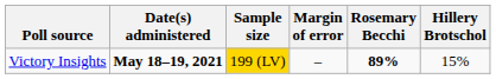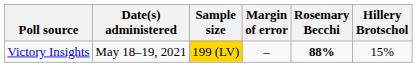 <table class="wikitable" style="font-size:90%;text-align:center;">
 <tr valign=bottom>
 <th>Poll source</th>
 <th>Date(s)<br>administered</th>
 <th>Sample<br>size</th>
 <th>Margin<br>of error</th>
 <th style="width:60px;">Rosemary<br>Becchi</th>
 <th style="width:60px;">Hillery<br>Brotschol</th>
 </tr>
 <tr>
 <td style="text-align:left;"><a href='#'>Victory Insights</a></td>
-<td><strong>May 18–19, 2021</strong></td>
+<td>May 18–19, 2021</td>
 <td style="background: gold;">199 (LV)</td>
 <td>–</td>
-<td><strong>89%</strong></td>
+<td><strong>88%</strong></td>
 <td>15%</td>
 </tr>
 </table>
